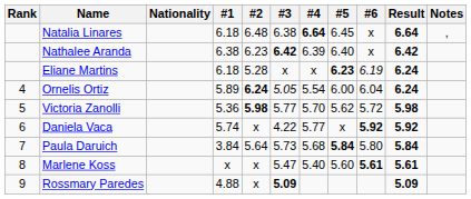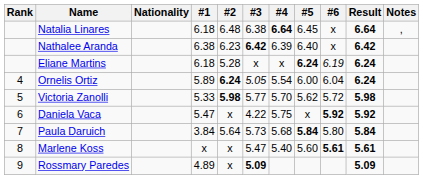 <table class="wikitable sortable" style="text-align:center">
 <tr>
 <th>Rank</th>
 <th>Name</th>
 <th>Nationality</th>
 <th>#1</th>
 <th>#2</th>
 <th>#3</th>
 <th>#4</th>
 <th>#5</th>
 <th>#6</th>
 <th>Result</th>
 <th>Notes</th>
 </tr>
 <tr>
 <td></td>
 <td align=left><a href='#'>Natalia Linares</a></td>
 <td align=left></td>
 <td>6.18</td>
 <td>6.48</td>
 <td>6.38</td>
 <td><strong>6.64</strong></td>
 <td>6.45</td>
 <td>x</td>
 <td><strong>6.64</strong></td>
 <td>, </td>
 </tr>
 <tr>
 <td></td>
 <td align=left><a href='#'>Nathalee Aranda</a></td>
 <td align=left></td>
 <td>6.38</td>
 <td>6.23</td>
 <td><strong>6.42</strong></td>
 <td>6.39</td>
 <td>6.40</td>
 <td>x</td>
 <td><strong>6.42</strong></td>
 <td></td>
 </tr>
 <tr>
 <td></td>
 <td align=left><a href='#'>Eliane Martins</a></td>
 <td align=left></td>
 <td>6.18</td>
 <td>5.28</td>
 <td>x</td>
 <td>x</td>
-<td><strong>6.23</strong></td>
+<td><strong>6.24</strong></td>
 <td><em>6.19</em></td>
 <td><strong>6.24</strong></td>
 <td></td>
 </tr>
 <tr>
 <td>4</td>
 <td align=left><a href='#'>Ornelis Ortiz</a></td>
 <td align=left></td>
 <td>5.89</td>
 <td><strong>6.24</strong></td>
 <td><em>5.05</em></td>
 <td>5.54</td>
 <td>6.00</td>
 <td>6.04</td>
 <td><strong>6.24</strong></td>
 <td></td>
 </tr>
 <tr>
 <td>5</td>
 <td align=left><a href='#'>Victoria Zanolli</a></td>
 <td align=left></td>
-<td>5.36</td>
+<td>5.33</td>
 <td><strong>5.98</strong></td>
 <td>5.77</td>
 <td>5.70</td>
 <td>5.62</td>
 <td>5.72</td>
 <td><strong>5.98</strong></td>
 <td></td>
 </tr>
 <tr>
 <td>6</td>
 <td align=left><a href='#'>Daniela Vaca</a></td>
 <td align=left></td>
-<td>5.74</td>
+<td>5.47</td>
 <td>x</td>
 <td>4.22</td>
-<td>5.77</td>
+<td>5.75</td>
 <td>x</td>
 <td><strong>5.92</strong></td>
 <td><strong>5.92</strong></td>
 <td></td>
 </tr>
 <tr>
 <td>7</td>
 <td align=left><a href='#'>Paula Daruich</a></td>
 <td align=left></td>
 <td>3.84</td>
 <td>5.64</td>
 <td>5.73</td>
 <td>5.68</td>
 <td><strong>5.84</strong></td>
 <td>5.80</td>
 <td><strong>5.84</strong></td>
 <td></td>
 </tr>
 <tr>
 <td>8</td>
 <td align=left><a href='#'>Marlene Koss</a></td>
 <td align=left></td>
 <td>x</td>
 <td>x</td>
 <td>5.47</td>
 <td>5.40</td>
 <td>5.60</td>
 <td><strong>5.61</strong></td>
 <td><strong>5.61</strong></td>
 <td></td>
 </tr>
 <tr>
 <td>9</td>
 <td align=left><a href='#'>Rossmary Paredes</a></td>
 <td align=left></td>
-<td>4.88</td>
+<td>4.89</td>
 <td>x</td>
 <td><strong>5.09</strong></td>
 <td></td>
 <td></td>
 <td></td>
 <td><strong>5.09</strong></td>
 <td></td>
 </tr>
 </table>
